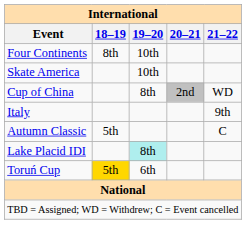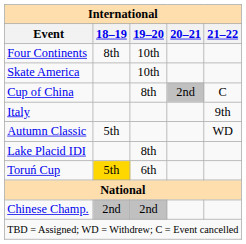 <table class="wikitable" style="text-align:center">
 <tr>
 <th style="background-color: #ffdead; " colspan=5 align=center>International</th>
 </tr>
 <tr>
 <th>Event</th>
 <th><a href='#'>18–19</a></th>
 <th><a href='#'>19–20</a></th>
 <th><a href='#'>20–21</a></th>
 <th><a href='#'>21–22</a></th>
 </tr>
 <tr>
 <td align=left><a href='#'>Four Continents</a></td>
 <td>8th</td>
 <td>10th</td>
 <td></td>
 <td></td>
 </tr>
 <tr>
 <td align=left> <a href='#'>Skate America</a></td>
 <td></td>
 <td>10th</td>
 <td></td>
 <td></td>
 </tr>
 <tr>
 <td align=left> <a href='#'>Cup of China</a></td>
 <td></td>
 <td>8th</td>
 <td bgcolor=silver>2nd</td>
-<td>WD</td>
+<td>C</td>
 </tr>
 <tr>
 <td align=left> <a href='#'>Italy</a></td>
 <td></td>
 <td></td>
 <td></td>
 <td>9th</td>
 </tr>
 <tr>
 <td align=left> <a href='#'>Autumn Classic</a></td>
 <td>5th</td>
 <td></td>
 <td></td>
-<td>C</td>
+<td>WD</td>
 </tr>
 <tr>
 <td align=left><a href='#'>Lake Placid IDI</a></td>
 <td></td>
-<td style="background: paleturquoise;">8th</td>
+<td>8th</td>
 <td></td>
 <td></td>
 </tr>
 <tr>
 <td align=left><a href='#'>Toruń Cup</a></td>
 <td style="background: gold;">5th</td>
 <td>6th</td>
 <td></td>
 <td></td>
 </tr>
 <tr>
 <th style="background-color: #ffdead; " colspan=5 align=center>National</th>
 </tr>
 <tr>
+<td align=left><a href='#'>Chinese Champ.</a></td>
+<td bgcolor=silver>2nd</td>
+<td bgcolor=silver>2nd</td>
+<td></td>
+<td></td>
+</tr>
+<tr>
 <td colspan=5 align=center><small> TBD = Assigned; WD = Withdrew; C = Event cancelled </small></td>
 </tr>
 </table>
